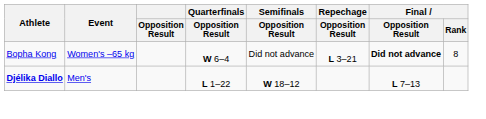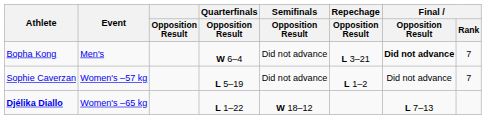 <table class="wikitable" style="font-size:90%;">
 <tr>
 <th rowspan=2>Athlete</th>
 <th rowspan=2>Event</th>
 <th></th>
 <th>Quarterfinals</th>
 <th>Semifinals</th>
 <th>Repechage</th>
 <th colspan=2>Final / </th>
 </tr>
 <tr style="font-size:95%">
 <th>Opposition<br>Result</th>
 <th>Opposition<br>Result</th>
 <th>Opposition<br>Result</th>
 <th>Opposition<br>Result</th>
 <th>Opposition<br>Result</th>
 <th>Rank</th>
 </tr>
 <tr align=center>
 <td align=left><a href='#'>Bopha Kong</a></td>
-<td align=left><a href='#'>Women's –65 kg</a></td>
+<td align=left><a href='#'>Men's </a></td>
 <td></td>
 <td><br><strong>W</strong> 6–4</td>
 <td>Did not advance</td>
 <td><br><strong>L</strong> 3–21</td>
 <td><strong>Did not advance</strong></td>
-<td>8</td>
+<td>7</td>
+</tr>
+<tr align=center>
+<td align=left><a href='#'>Sophie Caverzan</a></td>
+<td align=left><a href='#'>Women's –57 kg</a></td>
+<td></td>
+<td><br><strong>L</strong> 5–19</td>
+<td>Did not advance</td>
+<td><br><strong>L</strong> 1–2</td>
+<td>Did not advance</td>
+<td>7</td>
 </tr>
 <tr align=center>
 <td align=left><strong><a href='#'>Djélika Diallo</a></strong></td>
-<td align=left><a href='#'>Men's </a></td>
+<td align=left><a href='#'>Women's –65 kg</a></td>
 <td></td>
 <td><br><strong>L</strong> 1–22</td>
 <td><br><strong>W</strong> 18–12</td>
 <td></td>
 <td><br><strong>L</strong> 7–13</td>
 <td></td>
 </tr>
 </table>
